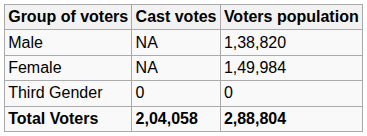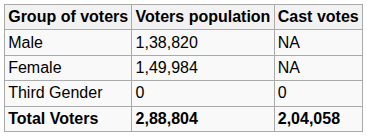 <table class="wikitable" |>
 <tr>
 <th>Group of voters</th>
+<th>Voters population</th>
 <th>Cast votes</th>
-<th>Voters population</th>
 </tr>
 <tr>
 <td>Male</td>
+<td>1,38,820</td>
 <td>NA</td>
-<td>1,38,820</td>
 </tr>
 <tr>
 <td>Female</td>
+<td>1,49,984</td>
 <td>NA</td>
-<td>1,49,984</td>
 </tr>
 <tr>
 <td>Third Gender</td>
 <td>0</td>
 <td>0</td>
 </tr>
 <tr>
 <td><strong>Total Voters</strong></td>
+<td><strong>2,88,804</strong></td>
 <td><strong>2,04,058</strong></td>
-<td><strong>2,88,804</strong></td>
 </tr>
 </table>
